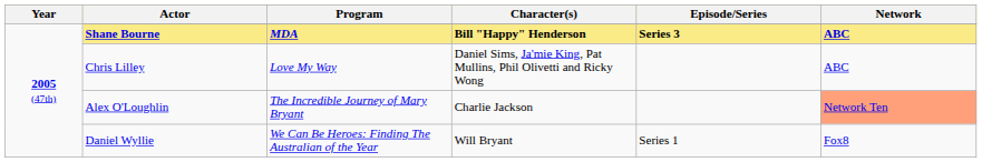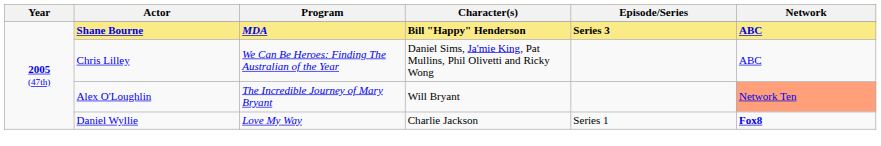 <table class="wikitable" style="width:100%">
 <tr style="background:#faeb86;">
 <th style="width:8%;">Year</th>
 <th style="width:19%;">Actor</th>
 <th style="width:19%;">Program</th>
 <th style="width:19%;">Character(s)</th>
 <th style="width:19%;">Episode/Series</th>
 <th style="width:19%;">Network</th>
 </tr>
 <tr>
 <td rowspan=5 style="text-align:center"><strong><a href='#'>2005</a></strong><br><small><a href='#'>(47th)</a></small></td>
 </tr>
 <tr style="background:#FAEB86;">
 <td><strong><a href='#'>Shane Bourne</a></strong></td>
 <td><strong><em><a href='#'>MDA</a></em></strong></td>
 <td><strong>Bill "Happy" Henderson</strong></td>
 <td><strong>Series 3</strong></td>
 <td><strong><a href='#'>ABC</a></strong></td>
 </tr>
 <tr>
 <td><a href='#'>Chris Lilley</a></td>
-<td><em><a href='#'>Love My Way</a></em></td>
+<td><em><a href='#'>We Can Be Heroes: Finding The Australian of the Year</a></em></td>
 <td>Daniel Sims, <a href='#'>Ja'mie King</a>, Pat Mullins, Phil Olivetti and Ricky Wong</td>
 <td></td>
 <td><a href='#'>ABC</a></td>
 </tr>
 <tr>
 <td><a href='#'>Alex O'Loughlin</a></td>
 <td><em><a href='#'>The Incredible Journey of Mary Bryant</a></em></td>
-<td>Charlie Jackson</td>
+<td>Will Bryant</td>
 <td></td>
 <td style="background: lightsalmon;"><a href='#'>Network Ten</a></td>
 </tr>
 <tr>
 <td><a href='#'>Daniel Wyllie</a></td>
-<td><em><a href='#'>We Can Be Heroes: Finding The Australian of the Year</a></em></td>
-<td>Will Bryant</td>
+<td><em><a href='#'>Love My Way</a></em></td>
+<td>Charlie Jackson</td>
 <td>Series 1</td>
-<td><a href='#'>Fox8</a></td>
+<td><strong><a href='#'>Fox8</a></strong></td>
 </tr>
 </table>
